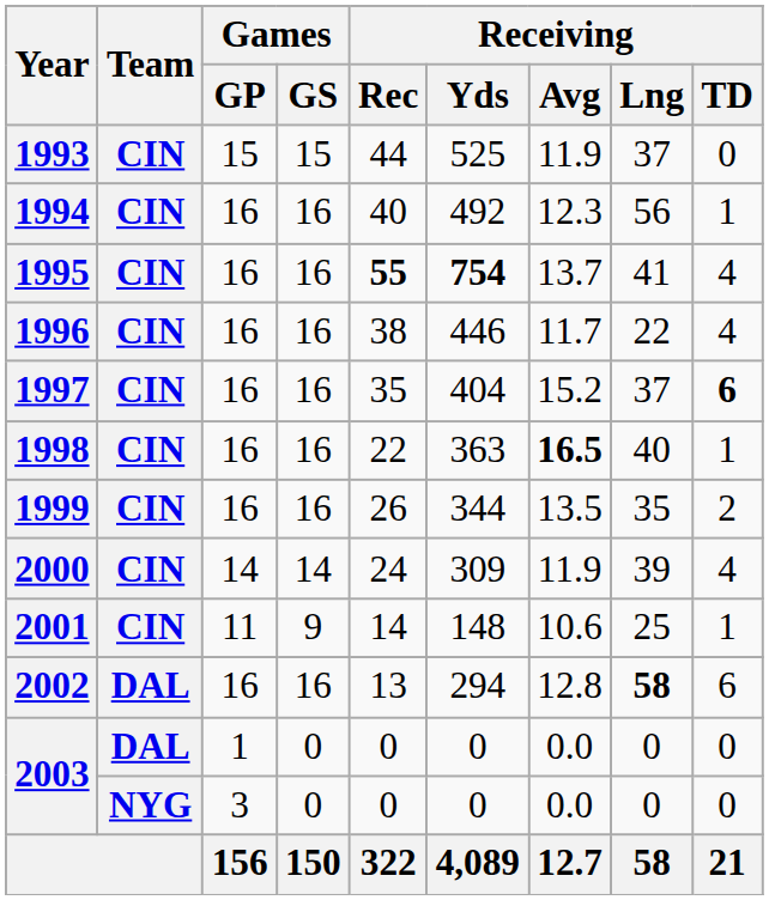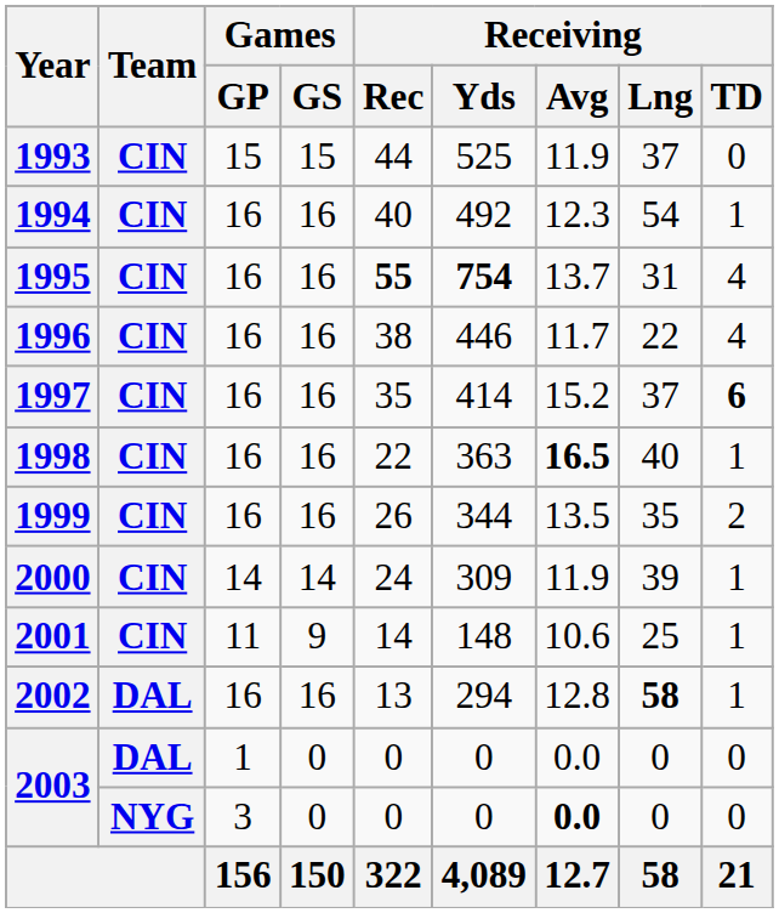 <table class="wikitable" style="text-align:center">
 <tr>
 <th rowspan="2">Year</th>
 <th rowspan="2">Team</th>
 <th colspan="2">Games</th>
 <th colspan="5">Receiving</th>
 </tr>
 <tr>
 <th>GP</th>
 <th>GS</th>
 <th>Rec</th>
 <th>Yds</th>
 <th>Avg</th>
 <th>Lng</th>
 <th>TD</th>
 </tr>
 <tr>
 <th><a href='#'>1993</a></th>
 <th><a href='#'>CIN</a></th>
 <td>15</td>
 <td>15</td>
 <td>44</td>
 <td>525</td>
 <td>11.9</td>
 <td>37</td>
 <td>0</td>
 </tr>
 <tr>
 <th><a href='#'>1994</a></th>
 <th><a href='#'>CIN</a></th>
 <td>16</td>
 <td>16</td>
 <td>40</td>
 <td>492</td>
 <td>12.3</td>
-<td>56</td>
+<td>54</td>
 <td>1</td>
 </tr>
 <tr>
 <th><a href='#'>1995</a></th>
 <th><a href='#'>CIN</a></th>
 <td>16</td>
 <td>16</td>
 <td><strong>55</strong></td>
 <td><strong>754</strong></td>
 <td>13.7</td>
-<td>41</td>
+<td>31</td>
 <td>4</td>
 </tr>
 <tr>
 <th><a href='#'>1996</a></th>
 <th><a href='#'>CIN</a></th>
 <td>16</td>
 <td>16</td>
 <td>38</td>
 <td>446</td>
 <td>11.7</td>
 <td>22</td>
 <td>4</td>
 </tr>
 <tr>
 <th><a href='#'>1997</a></th>
 <th><a href='#'>CIN</a></th>
 <td>16</td>
 <td>16</td>
 <td>35</td>
-<td>404</td>
+<td>414</td>
 <td>15.2</td>
 <td>37</td>
 <td><strong>6</strong></td>
 </tr>
 <tr>
 <th><a href='#'>1998</a></th>
 <th><a href='#'>CIN</a></th>
 <td>16</td>
 <td>16</td>
 <td>22</td>
 <td>363</td>
 <td><strong>16.5</strong></td>
 <td>40</td>
 <td>1</td>
 </tr>
 <tr>
 <th><a href='#'>1999</a></th>
 <th><a href='#'>CIN</a></th>
 <td>16</td>
 <td>16</td>
 <td>26</td>
 <td>344</td>
 <td>13.5</td>
 <td>35</td>
 <td>2</td>
 </tr>
 <tr>
 <th><a href='#'>2000</a></th>
 <th><a href='#'>CIN</a></th>
 <td>14</td>
 <td>14</td>
 <td>24</td>
 <td>309</td>
 <td>11.9</td>
 <td>39</td>
-<td>4</td>
+<td>1</td>
 </tr>
 <tr>
 <th><a href='#'>2001</a></th>
 <th><a href='#'>CIN</a></th>
 <td>11</td>
 <td>9</td>
 <td>14</td>
 <td>148</td>
 <td>10.6</td>
 <td>25</td>
 <td>1</td>
 </tr>
 <tr>
 <th><a href='#'>2002</a></th>
 <th><a href='#'>DAL</a></th>
 <td>16</td>
 <td>16</td>
 <td>13</td>
 <td>294</td>
 <td>12.8</td>
 <td><strong>58</strong></td>
-<td>6</td>
+<td>1</td>
 </tr>
 <tr>
 <th rowspan="2"><a href='#'>2003</a></th>
 <th><a href='#'>DAL</a></th>
 <td>1</td>
 <td>0</td>
 <td>0</td>
 <td>0</td>
 <td>0.0</td>
 <td>0</td>
 <td>0</td>
 </tr>
 <tr>
 <th><a href='#'>NYG</a></th>
 <td>3</td>
 <td>0</td>
 <td>0</td>
 <td>0</td>
-<td>0.0</td>
+<td><strong>0.0</strong></td>
 <td>0</td>
 <td>0</td>
 </tr>
 <tr>
 <th colspan="2"></th>
 <th>156</th>
 <th>150</th>
 <th>322</th>
 <th>4,089</th>
 <th>12.7</th>
 <th>58</th>
 <th>21</th>
 </tr>
 </table>
